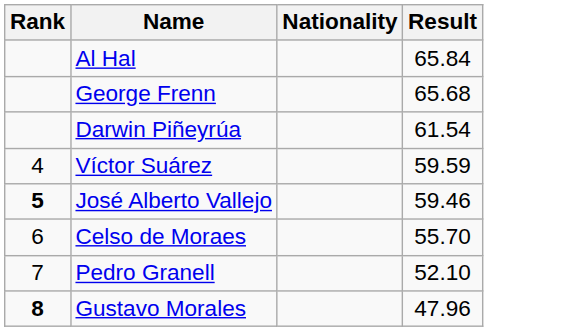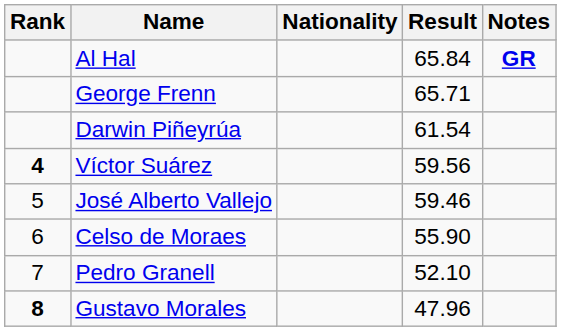 <table class="wikitable sortable" style="text-align:center">
 <tr>
 <th>Rank</th>
 <th>Name</th>
 <th>Nationality</th>
 <th>Result</th>
+<th>Notes</th>
 </tr>
 <tr>
 <td></td>
 <td align=left><a href='#'>Al Hal</a></td>
 <td align=left></td>
 <td>65.84</td>
+<td><strong><a href='#'>GR</a></strong></td>
 </tr>
 <tr>
 <td></td>
 <td align=left><a href='#'>George Frenn</a></td>
 <td align=left></td>
-<td>65.68</td>
+<td>65.71</td>
+<td></td>
 </tr>
 <tr>
 <td></td>
 <td align=left><a href='#'>Darwin Piñeyrúa</a></td>
 <td align=left></td>
 <td>61.54</td>
+<td></td>
 </tr>
 <tr>
-<td>4</td>
+<td><strong>4</strong></td>
 <td align=left><a href='#'>Víctor Suárez</a></td>
 <td align=left></td>
-<td>59.59</td>
+<td>59.56</td>
+<td></td>
 </tr>
 <tr>
-<td><strong>5</strong></td>
+<td>5</td>
 <td align=left><a href='#'>José Alberto Vallejo</a></td>
 <td align=left></td>
 <td>59.46</td>
+<td></td>
 </tr>
 <tr>
 <td>6</td>
 <td align=left><a href='#'>Celso de Moraes</a></td>
 <td align=left></td>
-<td>55.70</td>
+<td>55.90</td>
+<td></td>
 </tr>
 <tr>
 <td>7</td>
 <td align=left><a href='#'>Pedro Granell</a></td>
 <td align=left></td>
 <td>52.10</td>
+<td></td>
 </tr>
 <tr>
 <td><strong>8</strong></td>
 <td align=left><a href='#'>Gustavo Morales</a></td>
 <td align=left></td>
 <td>47.96</td>
+<td></td>
 </tr>
 </table>
